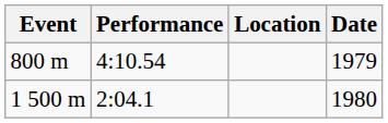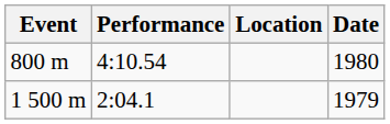 <table class="wikitable" style="border-collapse: collapse; font-size: 95%;">
 <tr>
 <th scope="col">Event</th>
 <th scope="col">Performance</th>
 <th scope="col">Location</th>
 <th scope="col">Date</th>
 </tr>
 <tr>
 <td>800 m</td>
 <td>4:10.54</td>
 <td></td>
-<td>1979</td>
+<td>1980</td>
 </tr>
 <tr>
 <td>1 500 m</td>
 <td>2:04.1</td>
 <td></td>
-<td>1980</td>
+<td>1979</td>
 </tr>
 </table>
